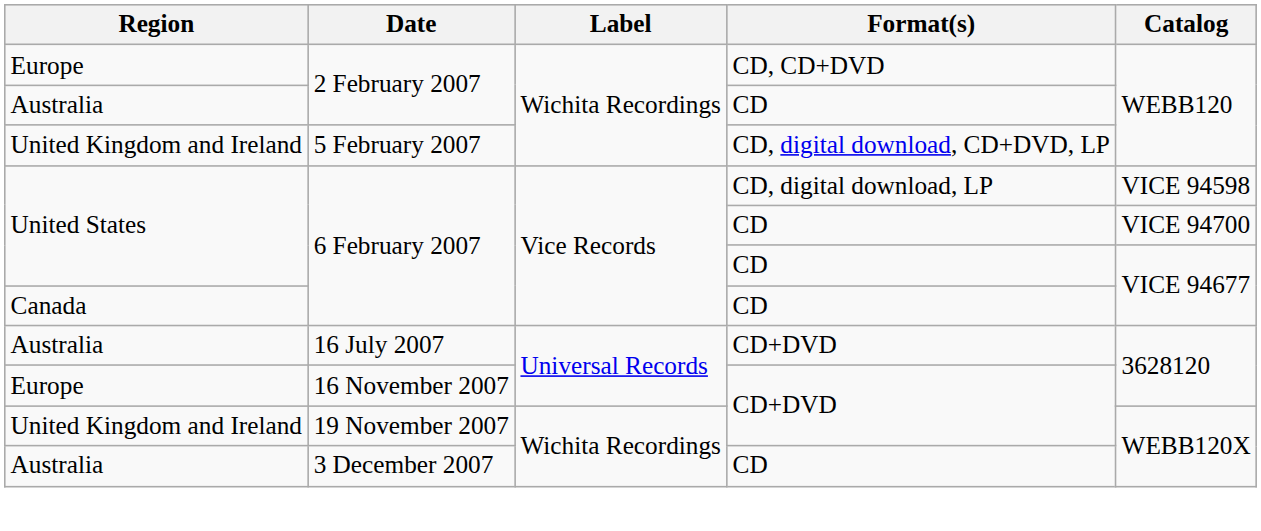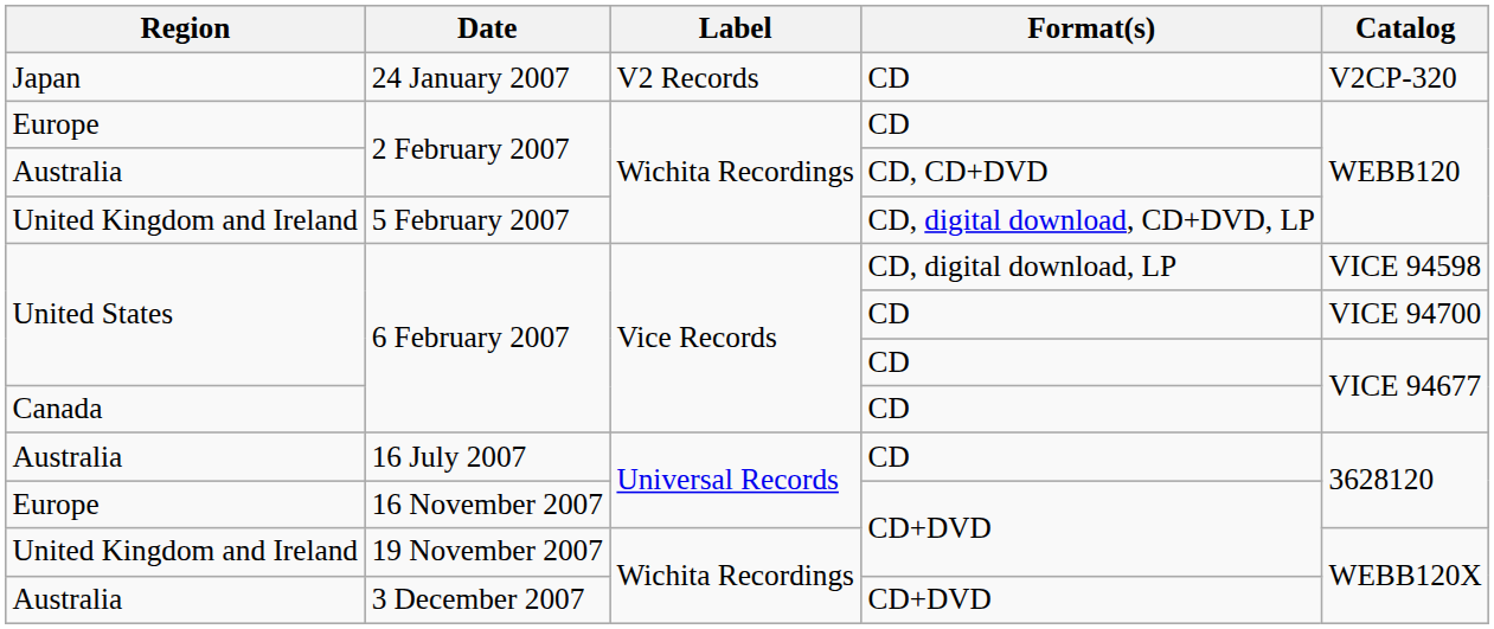 <table class="wikitable">
 <tr>
 <th>Region</th>
 <th>Date</th>
 <th>Label</th>
 <th>Format(s)</th>
 <th>Catalog</th>
 </tr>
 <tr>
+<td>Japan</td>
+<td>24 January 2007</td>
+<td>V2 Records</td>
+<td>CD</td>
+<td>V2CP-320</td>
+</tr>
+<tr>
 <td>Europe</td>
 <td rowspan=2>2 February 2007</td>
 <td rowspan=3>Wichita Recordings</td>
-<td>CD, CD+DVD</td>
+<td>CD</td>
 <td rowspan=3>WEBB120</td>
 </tr>
 <tr>
 <td>Australia</td>
-<td>CD</td>
+<td>CD, CD+DVD</td>
 </tr>
 <tr>
 <td>United Kingdom and Ireland</td>
 <td>5 February 2007</td>
 <td>CD, <a href='#'>digital download</a>, CD+DVD, LP</td>
 </tr>
 <tr>
 <td rowspan=3>United States</td>
 <td rowspan=4>6 February 2007</td>
 <td rowspan=4>Vice Records</td>
 <td>CD, digital download, LP</td>
 <td>VICE 94598</td>
 </tr>
 <tr>
 <td>CD </td>
 <td>VICE 94700</td>
 </tr>
 <tr>
 <td>CD </td>
 <td rowspan=2>VICE 94677</td>
 </tr>
 <tr>
 <td>Canada</td>
 <td>CD</td>
 </tr>
 <tr>
 <td>Australia</td>
 <td>16 July 2007</td>
 <td rowspan=2><a href='#'>Universal Records</a></td>
-<td>CD+DVD</td>
+<td>CD </td>
 <td rowspan=2>3628120</td>
 </tr>
 <tr>
 <td>Europe</td>
 <td>16 November 2007</td>
 <td rowspan=2>CD+DVD </td>
 </tr>
 <tr>
 <td>United Kingdom and Ireland</td>
 <td>19 November 2007</td>
 <td rowspan=2>Wichita Recordings</td>
 <td rowspan=2>WEBB120X</td>
 </tr>
 <tr>
 <td>Australia</td>
 <td>3 December 2007</td>
-<td>CD </td>
+<td>CD+DVD</td>
 </tr>
 </table>
